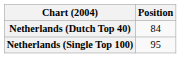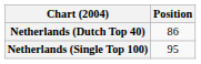 <table class="wikitable sortable plainrowheaders" style="text-align:center">
 <tr>
 <th scope="col">Chart (2004)</th>
 <th scope="col">Position</th>
 </tr>
 <tr>
 <th scope="row">Netherlands (Dutch Top 40)</th>
-<td>84</td>
+<td>86</td>
 </tr>
 <tr>
 <th scope="row">Netherlands (Single Top 100)</th>
 <td>95</td>
 </tr>
 </table>
